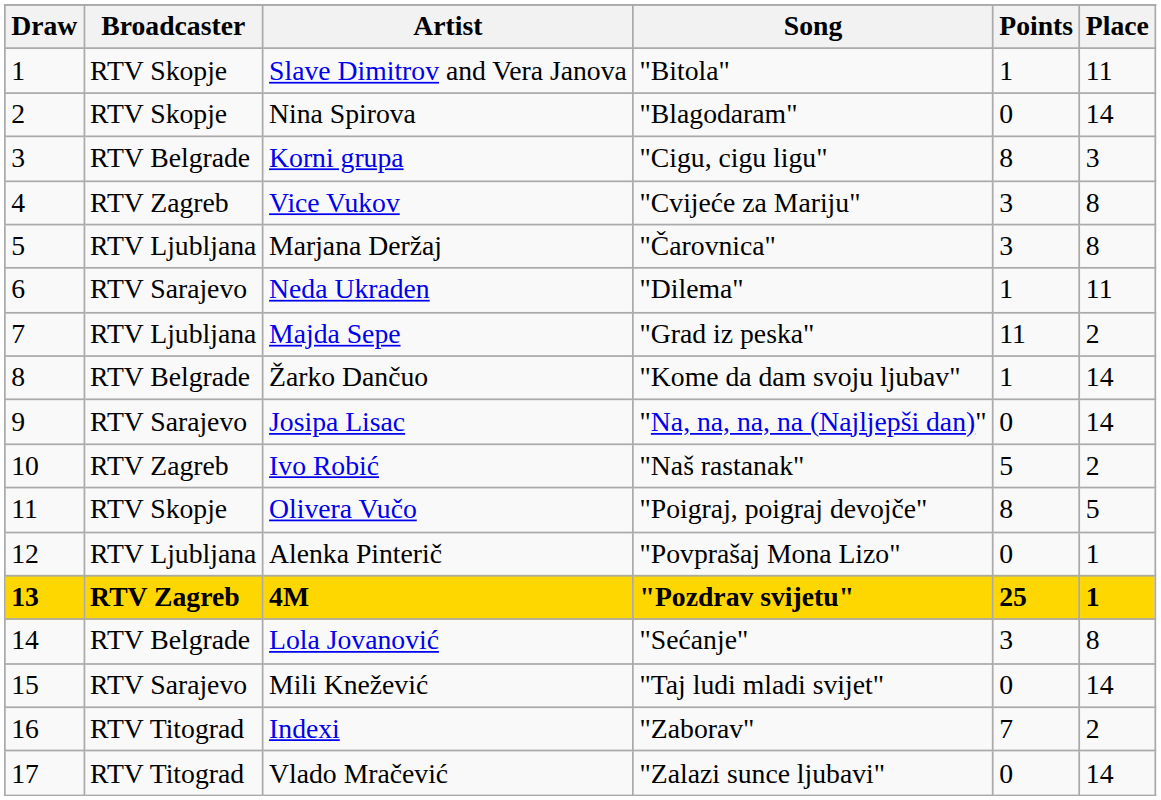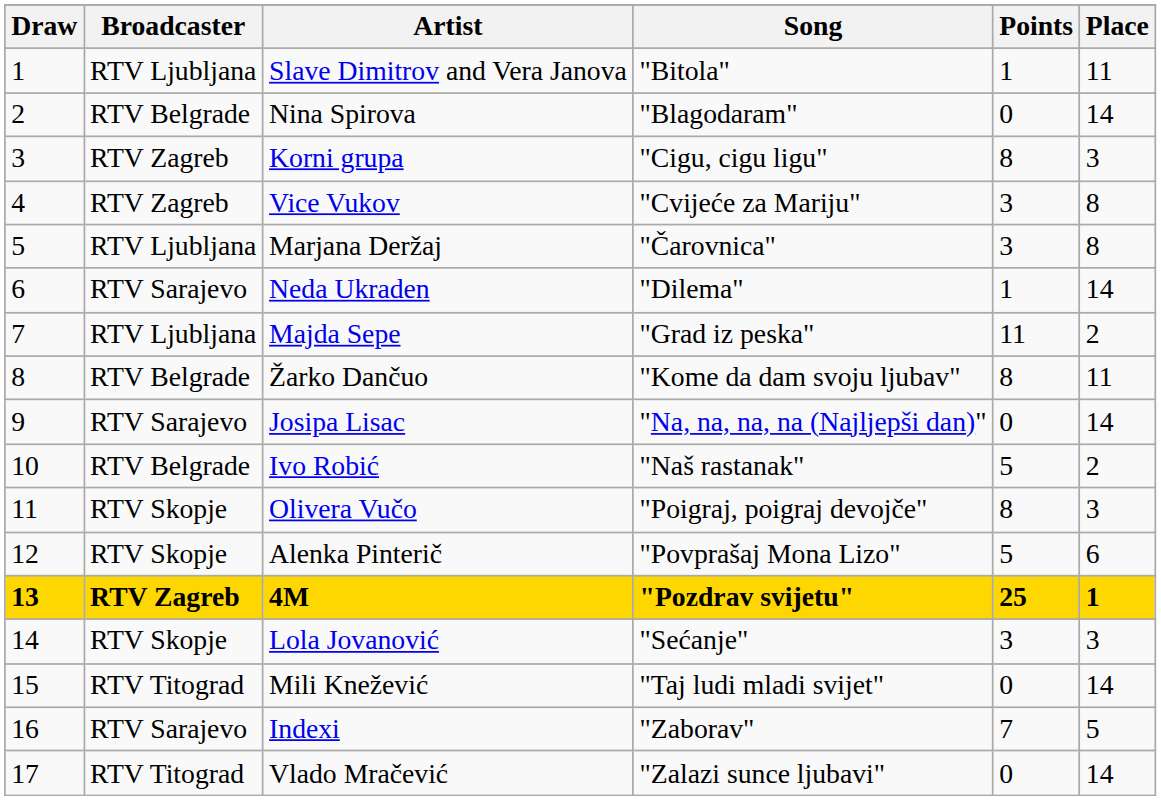 <table class="sortable wikitable">
 <tr>
 </tr>
 <tr>
 <th>Draw</th>
 <th>Broadcaster</th>
 <th>Artist</th>
 <th>Song</th>
 <th>Points</th>
 <th>Place</th>
 </tr>
 <tr>
 <td>1</td>
-<td> RTV Skopje</td>
+<td> RTV Ljubljana</td>
 <td><a href='#'>Slave Dimitrov</a> and Vera Janova</td>
 <td>"Bitola"</td>
 <td>1</td>
 <td>11</td>
 </tr>
 <tr>
 <td>2</td>
-<td> RTV Skopje</td>
+<td> RTV Belgrade</td>
 <td>Nina Spirova</td>
 <td>"Blagodaram"</td>
 <td>0</td>
 <td>14</td>
 </tr>
 <tr>
 <td>3</td>
-<td> RTV Belgrade</td>
+<td> RTV Zagreb</td>
 <td><a href='#'>Korni grupa</a></td>
 <td>"Cigu, cigu ligu"</td>
 <td>8</td>
 <td>3</td>
 </tr>
 <tr>
 <td>4</td>
 <td> RTV Zagreb</td>
 <td><a href='#'>Vice Vukov</a></td>
 <td>"Cvijeće za Mariju"</td>
 <td>3</td>
 <td>8</td>
 </tr>
 <tr>
 <td>5</td>
 <td> RTV Ljubljana</td>
 <td>Marjana Deržaj</td>
 <td>"Čarovnica"</td>
 <td>3</td>
 <td>8</td>
 </tr>
 <tr>
 <td>6</td>
 <td> RTV Sarajevo</td>
 <td><a href='#'>Neda Ukraden</a></td>
 <td>"Dilema"</td>
 <td>1</td>
-<td>11</td>
+<td>14</td>
 </tr>
 <tr>
 <td>7</td>
 <td> RTV Ljubljana</td>
 <td><a href='#'>Majda Sepe</a></td>
 <td>"Grad iz peska"</td>
 <td>11</td>
 <td>2</td>
 </tr>
 <tr>
 <td>8</td>
 <td> RTV Belgrade</td>
 <td>Žarko Dančuo</td>
 <td>"Kome da dam svoju ljubav"</td>
-<td>1</td>
-<td>14</td>
+<td>8</td>
+<td>11</td>
 </tr>
 <tr>
 <td>9</td>
 <td> RTV Sarajevo</td>
 <td><a href='#'>Josipa Lisac</a></td>
 <td>"<a href='#'>Na, na, na, na (Najljepši dan)</a>"</td>
 <td>0</td>
 <td>14</td>
 </tr>
 <tr>
 <td>10</td>
-<td> RTV Zagreb</td>
+<td> RTV Belgrade</td>
 <td><a href='#'>Ivo Robić</a></td>
 <td>"Naš rastanak"</td>
 <td>5</td>
 <td>2</td>
 </tr>
 <tr>
 <td>11</td>
 <td> RTV Skopje</td>
 <td><a href='#'> Olivera Vučo</a></td>
 <td>"Poigraj, poigraj devojče"</td>
 <td>8</td>
-<td>5</td>
+<td>3</td>
 </tr>
 <tr>
 <td>12</td>
-<td> RTV Ljubljana</td>
+<td> RTV Skopje</td>
 <td>Alenka Pinterič</td>
 <td>"Povprašaj Mona Lizo"</td>
-<td>0</td>
-<td>1</td>
+<td>5</td>
+<td>6</td>
 </tr>
 <tr bgcolor = "#FFD700">
 <td><strong>13</strong></td>
 <td><strong> RTV Zagreb</strong></td>
 <td><strong>4M</strong></td>
 <td><strong>"Pozdrav svijetu"</strong></td>
 <td><strong>25</strong></td>
 <td><strong>1</strong></td>
 </tr>
 <tr>
 <td>14</td>
-<td> RTV Belgrade</td>
+<td> RTV Skopje</td>
 <td><a href='#'> Lola Jovanović</a></td>
 <td>"Sećanje"</td>
 <td>3</td>
-<td>8</td>
+<td>3</td>
 </tr>
 <tr>
 <td>15</td>
-<td> RTV Sarajevo</td>
+<td> RTV Titograd</td>
 <td>Mili Knežević</td>
 <td>"Taj ludi mladi svijet"</td>
 <td>0</td>
 <td>14</td>
 </tr>
 <tr>
 <td>16</td>
-<td> RTV Titograd</td>
+<td> RTV Sarajevo</td>
 <td><a href='#'>Indexi</a></td>
 <td>"Zaborav"</td>
 <td>7</td>
-<td>2</td>
+<td>5</td>
 </tr>
 <tr>
 <td>17</td>
 <td> RTV Titograd</td>
 <td>Vlado Mračević</td>
 <td>"Zalazi sunce ljubavi"</td>
 <td>0</td>
 <td>14</td>
 </tr>
 </table>
